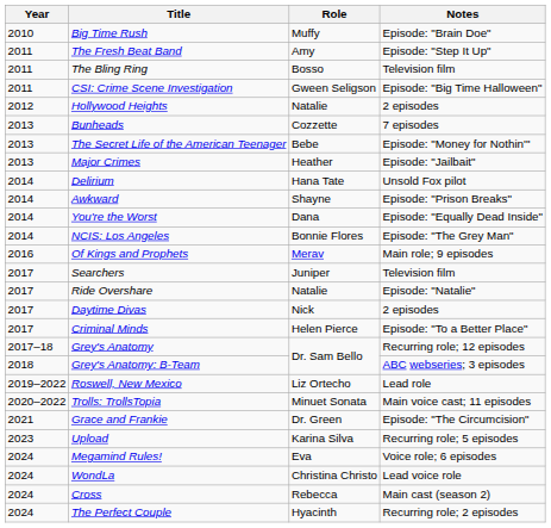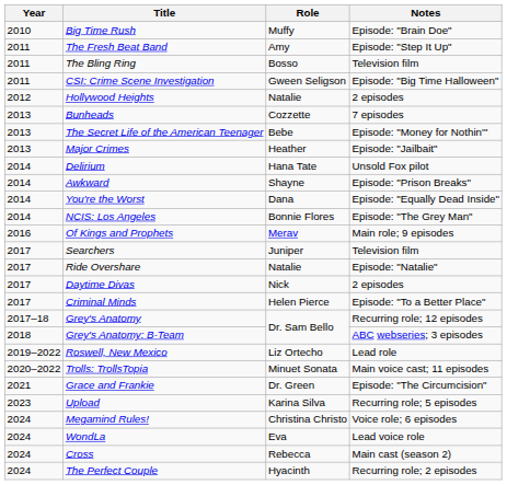 <table class="wikitable sortable">
 <tr>
 <th>Year</th>
 <th>Title</th>
 <th>Role</th>
 <th class="unsortable">Notes</th>
 </tr>
 <tr>
 <td>2010</td>
 <td><em><a href='#'>Big Time Rush</a></em></td>
 <td>Muffy</td>
 <td>Episode: "Brain Doe"</td>
 </tr>
 <tr>
 <td>2011</td>
 <td><em><a href='#'>The Fresh Beat Band</a></em></td>
 <td>Amy</td>
 <td>Episode: "Step It Up"</td>
 </tr>
 <tr>
 <td>2011</td>
 <td><em>The Bling Ring</em></td>
 <td>Bosso</td>
 <td>Television film</td>
 </tr>
 <tr>
 <td>2011</td>
 <td><em><a href='#'>CSI: Crime Scene Investigation</a></em></td>
 <td>Gween Seligson</td>
 <td>Episode: "Big Time Halloween"</td>
 </tr>
 <tr>
 <td>2012</td>
 <td><em><a href='#'>Hollywood Heights</a></em></td>
 <td>Natalie</td>
 <td>2 episodes</td>
 </tr>
 <tr>
 <td>2013</td>
 <td><em><a href='#'>Bunheads</a></em></td>
 <td>Cozzette</td>
 <td>7 episodes</td>
 </tr>
 <tr>
 <td>2013</td>
 <td><em><a href='#'>The Secret Life of the American Teenager</a></em></td>
 <td>Bebe</td>
 <td>Episode: "Money for Nothin'"</td>
 </tr>
 <tr>
 <td>2013</td>
 <td><em><a href='#'>Major Crimes</a></em></td>
 <td>Heather</td>
 <td>Episode: "Jailbait"</td>
 </tr>
 <tr>
 <td>2014</td>
 <td><em><a href='#'>Delirium</a></em></td>
 <td>Hana Tate</td>
 <td>Unsold Fox pilot</td>
 </tr>
 <tr>
 <td>2014</td>
 <td><em><a href='#'>Awkward</a></em></td>
 <td>Shayne</td>
 <td>Episode: "Prison Breaks"</td>
 </tr>
 <tr>
 <td>2014</td>
 <td><em><a href='#'>You're the Worst</a></em></td>
 <td>Dana</td>
 <td>Episode: "Equally Dead Inside"</td>
 </tr>
 <tr>
 <td>2014</td>
 <td><em><a href='#'>NCIS: Los Angeles</a></em></td>
 <td>Bonnie Flores</td>
 <td>Episode: "The Grey Man"</td>
 </tr>
 <tr>
 <td>2016</td>
 <td><em><a href='#'>Of Kings and Prophets</a></em></td>
 <td><a href='#'>Merav</a></td>
 <td>Main role; 9 episodes</td>
 </tr>
 <tr>
 <td>2017</td>
 <td><em>Searchers</em></td>
 <td>Juniper</td>
 <td>Television film</td>
 </tr>
 <tr>
 <td>2017</td>
 <td><em>Ride Overshare</em></td>
 <td>Natalie</td>
 <td>Episode: "Natalie"</td>
 </tr>
 <tr>
 <td>2017</td>
 <td><em><a href='#'>Daytime Divas</a></em></td>
 <td>Nick</td>
 <td>2 episodes</td>
 </tr>
 <tr>
 <td>2017</td>
 <td><em><a href='#'>Criminal Minds</a></em></td>
 <td>Helen Pierce</td>
 <td>Episode: "To a Better Place"</td>
 </tr>
 <tr>
 <td>2017–18</td>
 <td><em><a href='#'>Grey's Anatomy</a></em></td>
 <td rowspan="2">Dr. Sam Bello</td>
 <td>Recurring role; 12 episodes</td>
 </tr>
 <tr>
 <td>2018</td>
 <td><em><a href='#'>Grey's Anatomy: B-Team</a></em></td>
 <td><a href='#'>ABC</a> <a href='#'>webseries</a>; 3 episodes</td>
 </tr>
 <tr>
 <td>2019–2022</td>
 <td><em><a href='#'>Roswell, New Mexico</a></em></td>
 <td>Liz Ortecho</td>
 <td>Lead role</td>
 </tr>
 <tr>
 <td>2020–2022</td>
 <td><em><a href='#'>Trolls: TrollsTopia</a></em></td>
 <td>Minuet Sonata</td>
 <td>Main voice cast; 11 episodes</td>
 </tr>
 <tr>
 <td>2021</td>
 <td><em><a href='#'>Grace and Frankie</a></em></td>
 <td>Dr. Green</td>
 <td>Episode: "The Circumcision"</td>
 </tr>
 <tr>
 <td>2023</td>
 <td><em><a href='#'>Upload</a></em></td>
 <td>Karina Silva</td>
 <td>Recurring role; 5 episodes</td>
 </tr>
 <tr>
 <td>2024</td>
 <td><em><a href='#'>Megamind Rules!</a></em></td>
-<td>Eva</td>
+<td>Christina Christo</td>
 <td>Voice role; 6 episodes</td>
 </tr>
 <tr>
 <td>2024</td>
 <td><em><a href='#'>WondLa</a></em></td>
-<td>Christina Christo</td>
+<td>Eva</td>
 <td>Lead voice role</td>
 </tr>
 <tr>
 <td>2024</td>
 <td><em><a href='#'>Cross</a></em></td>
 <td>Rebecca</td>
 <td>Main cast (season 2)</td>
 </tr>
 <tr>
 <td>2024</td>
 <td><em><a href='#'>The Perfect Couple</a></em></td>
 <td>Hyacinth</td>
 <td>Recurring role; 2 episodes</td>
 </tr>
 </table>
